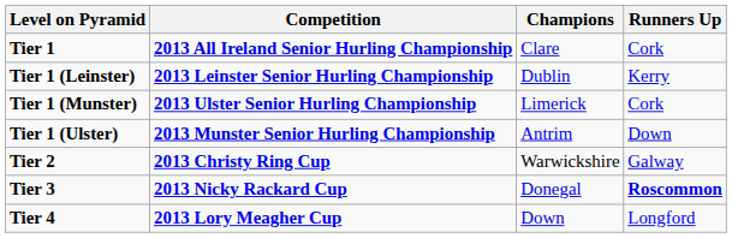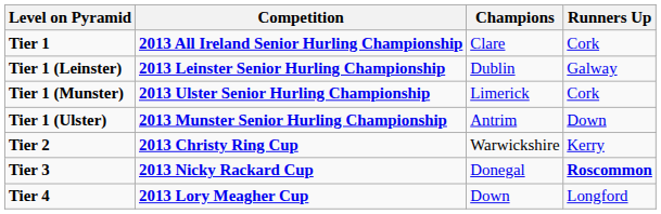 <table class="wikitable">
 <tr>
 <th>Level on Pyramid</th>
 <th>Competition</th>
 <th>Champions</th>
 <th>Runners Up</th>
 </tr>
 <tr>
 <td><strong>Tier 1</strong></td>
 <td><strong><a href='#'>2013 All Ireland Senior Hurling Championship</a></strong></td>
 <td> <a href='#'>Clare</a></td>
 <td> <a href='#'>Cork</a></td>
 </tr>
 <tr>
 <td><strong>Tier 1 (Leinster)</strong></td>
 <td><strong><a href='#'>2013 Leinster Senior Hurling Championship</a></strong></td>
 <td> <a href='#'>Dublin</a></td>
-<td> <a href='#'>Kerry</a></td>
+<td> <a href='#'>Galway</a></td>
 </tr>
 <tr>
 <td><strong>Tier 1 (Munster)</strong></td>
 <td><strong><a href='#'>2013 Ulster Senior Hurling Championship</a></strong></td>
 <td> <a href='#'>Limerick</a></td>
 <td> <a href='#'>Cork</a></td>
 </tr>
 <tr>
 <td><strong>Tier 1 (Ulster)</strong></td>
 <td><a href='#'><strong>2013 Munster Senior Hurling Championship</strong></a></td>
 <td> <a href='#'>Antrim</a></td>
 <td> <a href='#'>Down</a></td>
 </tr>
 <tr>
 <td><strong>Tier 2</strong></td>
 <td><strong><a href='#'>2013 Christy Ring Cup</a></strong></td>
 <td> Warwickshire</td>
-<td> <a href='#'>Galway</a></td>
+<td> <a href='#'>Kerry</a></td>
 </tr>
 <tr>
 <td><strong>Tier 3</strong></td>
 <td><strong><a href='#'>2013 Nicky Rackard Cup</a></strong></td>
 <td> <a href='#'>Donegal</a></td>
 <td><strong> <a href='#'>Roscommon</a></strong></td>
 </tr>
 <tr>
 <td><strong>Tier 4</strong></td>
 <td><strong><a href='#'>2013 Lory Meagher Cup</a></strong></td>
 <td> <a href='#'>Down</a></td>
 <td> <a href='#'>Longford</a></td>
 </tr>
 </table>
